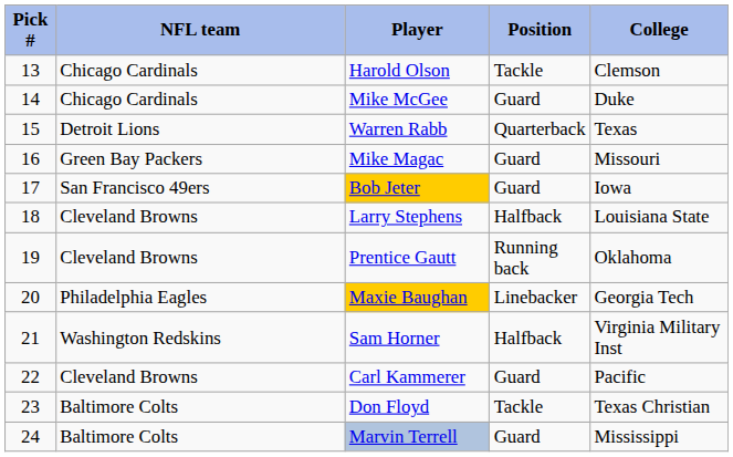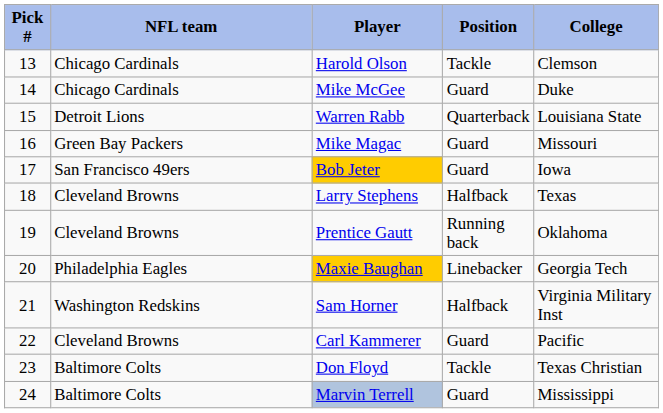 <table class="wikitable sortable sortable" style="width: 100%">
 <tr>
 <th style="background:#A8BDEC;" width=7%>Pick #</th>
 <th width=40% style="background:#A8BDEC;">NFL team</th>
 <th width=20% style="background:#A8BDEC;">Player</th>
 <th width=13% style="background:#A8BDEC;">Position</th>
 <th style="background:#A8BDEC;">College</th>
 </tr>
 <tr>
 <td align=center>13</td>
 <td>Chicago Cardinals</td>
 <td><a href='#'>Harold Olson</a></td>
 <td>Tackle</td>
 <td>Clemson</td>
 </tr>
 <tr>
 <td align=center>14</td>
 <td>Chicago Cardinals</td>
 <td><a href='#'>Mike McGee</a></td>
 <td>Guard</td>
 <td>Duke</td>
 </tr>
 <tr>
 <td align=center>15</td>
 <td>Detroit Lions</td>
 <td><a href='#'>Warren Rabb</a></td>
 <td>Quarterback</td>
-<td>Texas</td>
+<td>Louisiana State</td>
 </tr>
 <tr>
 <td align=center>16</td>
 <td>Green Bay Packers</td>
 <td><a href='#'>Mike Magac</a></td>
 <td>Guard</td>
 <td>Missouri</td>
 </tr>
 <tr>
 <td align=center>17</td>
 <td>San Francisco 49ers</td>
 <td bgcolor="#FFCC00"><a href='#'>Bob Jeter</a></td>
 <td>Guard</td>
 <td>Iowa</td>
 </tr>
 <tr>
 <td align=center>18</td>
 <td>Cleveland Browns</td>
 <td><a href='#'>Larry Stephens</a></td>
 <td>Halfback</td>
-<td>Louisiana State</td>
+<td>Texas</td>
 </tr>
 <tr>
 <td align=center>19</td>
 <td>Cleveland Browns</td>
 <td><a href='#'>Prentice Gautt</a></td>
 <td>Running back</td>
 <td>Oklahoma</td>
 </tr>
 <tr>
 <td align=center>20</td>
 <td>Philadelphia Eagles</td>
 <td bgcolor="#FFCC00"><a href='#'>Maxie Baughan</a></td>
 <td>Linebacker</td>
 <td>Georgia Tech</td>
 </tr>
 <tr>
 <td align=center>21</td>
 <td>Washington Redskins</td>
 <td><a href='#'>Sam Horner</a></td>
 <td>Halfback</td>
 <td>Virginia Military Inst</td>
 </tr>
 <tr>
 <td align=center>22</td>
 <td>Cleveland Browns</td>
 <td><a href='#'>Carl Kammerer</a></td>
 <td>Guard</td>
 <td>Pacific</td>
 </tr>
 <tr>
 <td align=center>23</td>
 <td>Baltimore Colts</td>
 <td><a href='#'>Don Floyd</a></td>
 <td>Tackle</td>
 <td>Texas Christian</td>
 </tr>
 <tr>
 <td align=center>24</td>
 <td>Baltimore Colts</td>
 <td bgcolor=lightsteelblue><a href='#'>Marvin Terrell</a></td>
 <td>Guard</td>
 <td>Mississippi</td>
 </tr>
 </table>
